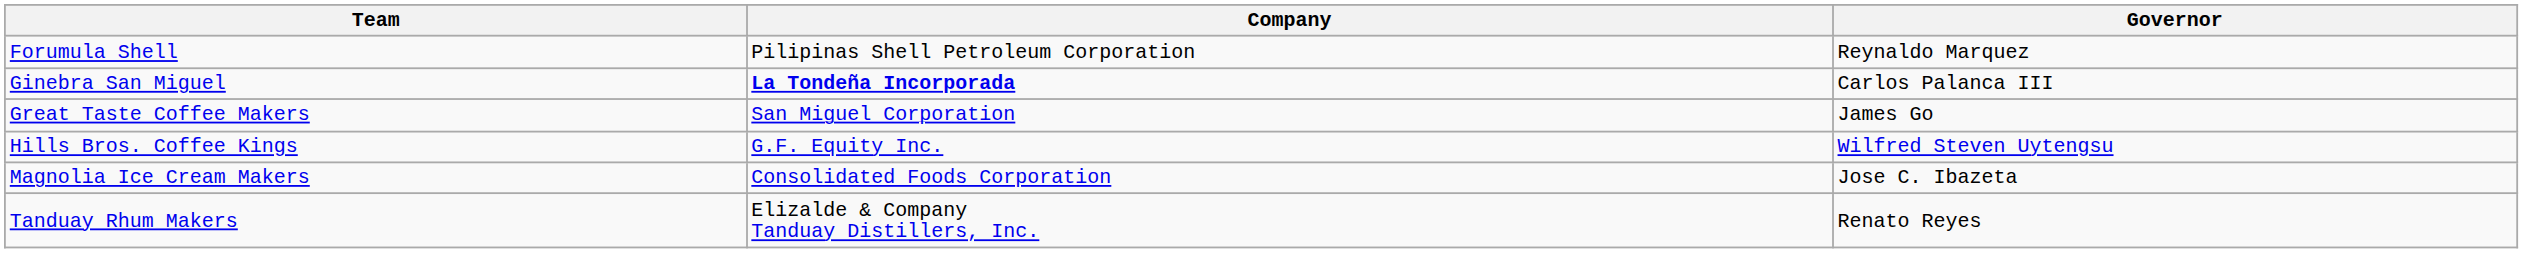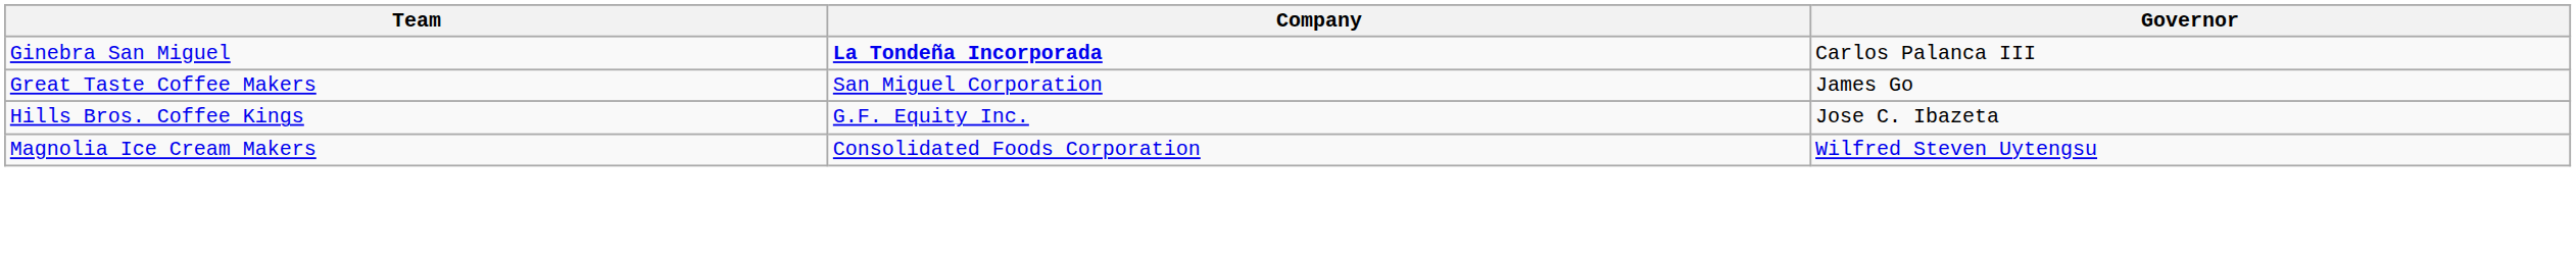 <table class="wikitable sortable" style="font-size:85%; width:70%">
 <tr>
 <th>Team</th>
 <th>Company</th>
 <th>Governor</th>
-</tr>
-<tr>
-<td><a href='#'>Forumula Shell</a></td>
-<td>Pilipinas Shell Petroleum Corporation</td>
-<td>Reynaldo Marquez</td>
 </tr>
 <tr>
 <td><a href='#'>Ginebra San Miguel</a></td>
 <td><strong><a href='#'>La Tondeña Incorporada</a></strong></td>
 <td>Carlos Palanca III</td>
 </tr>
 <tr>
 <td><a href='#'>Great Taste Coffee Makers</a></td>
 <td><a href='#'>San Miguel Corporation</a></td>
 <td>James Go</td>
 </tr>
 <tr>
 <td><a href='#'>Hills Bros. Coffee Kings</a></td>
 <td><a href='#'>G.F. Equity Inc.</a></td>
-<td><a href='#'>Wilfred Steven Uytengsu</a></td>
+<td>Jose C. Ibazeta</td>
 </tr>
 <tr>
 <td><a href='#'>Magnolia Ice Cream Makers</a></td>
 <td><a href='#'>Consolidated Foods Corporation</a></td>
-<td>Jose C. Ibazeta</td>
-</tr>
-<tr>
-<td><a href='#'>Tanduay Rhum Makers</a></td>
-<td>Elizalde & Company <br> <a href='#'>Tanduay Distillers, Inc.</a></td>
-<td>Renato Reyes</td>
+<td><a href='#'>Wilfred Steven Uytengsu</a></td>
 </tr>
 </table>
